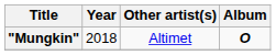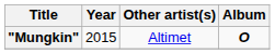 <table class="wikitable plainrowheaders" style="text-align:center;">
 <tr>
 <th scope="col">Title</th>
 <th scope="col">Year</th>
 <th scope="col">Other artist(s)</th>
 <th scope="col">Album</th>
 </tr>
 <tr>
 <th scope="row">"Mungkin"</th>
-<td>2018</td>
+<td>2015</td>
 <td><a href='#'>Altimet</a></td>
 <td><strong><em>O</em></strong></td>
 </tr>
 <tr>
 </tr>
 </table>
